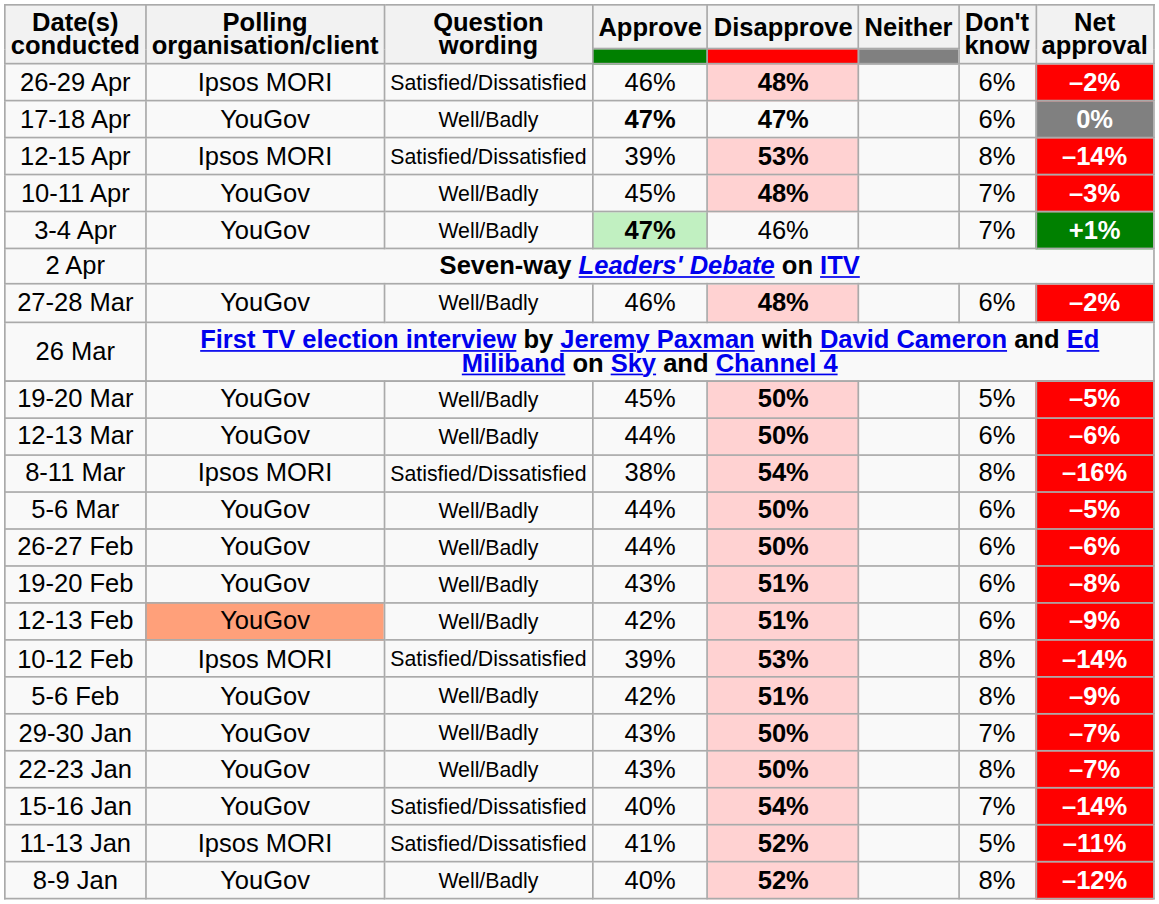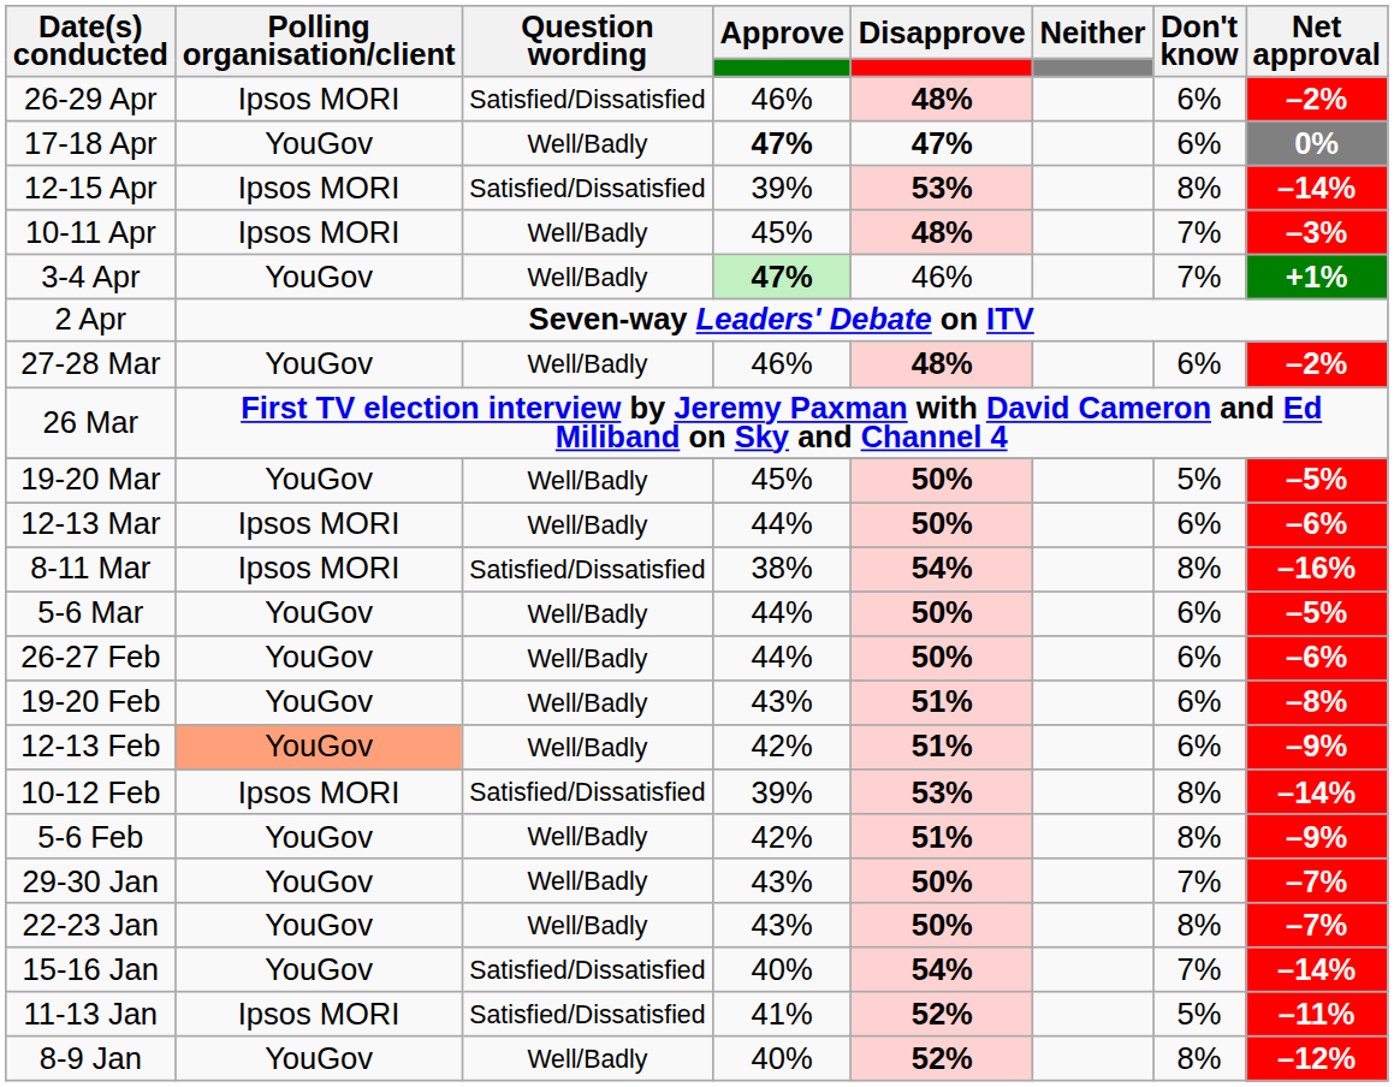 <table class="wikitable collapsible sortable" style="text-align:center;font-size:95%;line-height:14px;">
 <tr>
 <th style="width:125px;" rowspan="2">Date(s)<br>conducted</th>
 <th style="width:200px;" rowspan="2">Polling organisation/client</th>
 <th style="width:120px;" rowspan="2">Question<br>wording</th>
 <th class="unsortable" style="width:80px;">Approve</th>
 <th class="unsortable" style="width: 80px;">Disapprove</th>
 <th class="unsortable" style="width:80px;">Neither</th>
 <th class="unsortable" style="width:80px;" rowspan="2">Don't know</th>
 <th class="unsortable" style="width:20px;" rowspan="2">Net approval</th>
 </tr>
 <tr>
 <th class="unsortable" style="background:green;width:60px;"></th>
 <th class="unsortable" style="background:red;width:60px;"></th>
 <th class="unsortable" style="background:grey;width:60px;"></th>
 </tr>
 <tr>
 <td>26-29 Apr</td>
 <td>Ipsos MORI</td>
 <td><small>Satisfied/Dissatisfied</small></td>
 <td>46%</td>
 <td style="background:#FFD2D2"><strong>48%</strong></td>
 <td></td>
 <td>6%</td>
 <td style="background:red;color:white;"><strong>–2%</strong></td>
 </tr>
 <tr>
 <td>17-18 Apr</td>
 <td>YouGov</td>
 <td><small>Well/Badly</small></td>
 <td><strong>47%</strong></td>
 <td><strong>47%</strong></td>
 <td></td>
 <td>6%</td>
 <td style="background:grey;color:white;"><strong>0%</strong></td>
 </tr>
 <tr>
 <td>12-15 Apr</td>
 <td>Ipsos MORI</td>
 <td><small>Satisfied/Dissatisfied</small></td>
 <td>39%</td>
 <td style="background:#FFD2D2"><strong>53%</strong></td>
 <td></td>
 <td>8%</td>
 <td style="background:red;color:white;"><strong>–14%</strong></td>
 </tr>
 <tr>
 <td>10-11 Apr</td>
-<td>YouGov</td>
+<td>Ipsos MORI</td>
 <td><small>Well/Badly</small></td>
 <td>45%</td>
 <td style="background:#FFD2D2"><strong>48%</strong></td>
 <td></td>
 <td>7%</td>
 <td style="background:red;color:white;"><strong>–3%</strong></td>
 </tr>
 <tr>
 <td>3-4 Apr</td>
 <td>YouGov</td>
 <td><small>Well/Badly</small></td>
 <td style="background:#C1F0C1"><strong>47%</strong></td>
 <td>46%</td>
 <td></td>
 <td>7%</td>
 <td style="background:green;color:white;"><strong>+1%</strong></td>
 </tr>
 <tr>
 <td>2 Apr</td>
 <td colspan="7"><strong>Seven-way <em><a href='#'>Leaders' Debate</a></em> on <a href='#'>ITV</a></strong></td>
 </tr>
 <tr>
 <td>27-28 Mar</td>
 <td>YouGov</td>
 <td><small>Well/Badly</small></td>
 <td>46%</td>
 <td style="background:#FFD2D2"><strong>48%</strong></td>
 <td></td>
 <td>6%</td>
 <td style="background:red;color:white;"><strong>–2%</strong></td>
 </tr>
 <tr>
 <td>26 Mar</td>
 <td colspan="7"><strong><a href='#'>First TV election interview</a> by <a href='#'>Jeremy Paxman</a> with <a href='#'>David Cameron</a> and <a href='#'>Ed Miliband</a> on <a href='#'>Sky</a> and <a href='#'>Channel 4</a></strong></td>
 </tr>
 <tr>
 </tr>
 <tr>
 <td>19-20 Mar</td>
 <td>YouGov</td>
 <td><small>Well/Badly</small></td>
 <td>45%</td>
 <td style="background:#FFD2D2"><strong>50%</strong></td>
 <td></td>
 <td>5%</td>
 <td style="background:red;color:white;"><strong>–5%</strong></td>
 </tr>
 <tr>
 <td>12-13 Mar</td>
-<td>YouGov</td>
+<td>Ipsos MORI</td>
 <td><small>Well/Badly</small></td>
 <td>44%</td>
 <td style="background:#FFD2D2"><strong>50%</strong></td>
 <td></td>
 <td>6%</td>
 <td style="background:red;color:white;"><strong>–6%</strong></td>
 </tr>
 <tr>
 <td>8-11 Mar</td>
 <td>Ipsos MORI</td>
 <td><small>Satisfied/Dissatisfied</small></td>
 <td>38%</td>
 <td style="background:#FFD2D2"><strong>54%</strong></td>
 <td></td>
 <td>8%</td>
 <td style="background:red;color:white;"><strong>–16%</strong></td>
 </tr>
 <tr>
 <td>5-6 Mar</td>
 <td>YouGov</td>
 <td><small>Well/Badly</small></td>
 <td>44%</td>
 <td style="background:#FFD2D2"><strong>50%</strong></td>
 <td></td>
 <td>6%</td>
 <td style="background:red;color:white;"><strong>–5%</strong></td>
 </tr>
 <tr>
 <td>26-27 Feb</td>
 <td>YouGov</td>
 <td><small>Well/Badly</small></td>
 <td>44%</td>
 <td style="background:#FFD2D2"><strong>50%</strong></td>
 <td></td>
 <td>6%</td>
 <td style="background:red;color:white;"><strong>–6%</strong></td>
 </tr>
 <tr>
 <td>19-20 Feb</td>
 <td>YouGov</td>
 <td><small>Well/Badly</small></td>
 <td>43%</td>
 <td style="background:#FFD2D2"><strong>51%</strong></td>
 <td></td>
 <td>6%</td>
 <td style="background:red;color:white;"><strong>–8%</strong></td>
 </tr>
 <tr>
 <td>12-13 Feb</td>
 <td style="background: lightsalmon;">YouGov</td>
 <td><small>Well/Badly</small></td>
 <td>42%</td>
 <td style="background:#FFD2D2"><strong>51%</strong></td>
 <td></td>
 <td>6%</td>
 <td style="background:red;color:white;"><strong>–9%</strong></td>
 </tr>
 <tr>
 <td>10-12 Feb</td>
 <td>Ipsos MORI</td>
 <td><small>Satisfied/Dissatisfied</small></td>
 <td>39%</td>
 <td style="background:#FFD2D2"><strong>53%</strong></td>
 <td></td>
 <td>8%</td>
 <td style="background:red;color:white;"><strong>–14%</strong></td>
 </tr>
 <tr>
 <td>5-6 Feb</td>
 <td>YouGov</td>
 <td><small>Well/Badly</small></td>
 <td>42%</td>
 <td style="background:#FFD2D2"><strong>51%</strong></td>
 <td></td>
 <td>8%</td>
 <td style="background:red;color:white;"><strong>–9%</strong></td>
 </tr>
 <tr>
 <td>29-30 Jan</td>
 <td>YouGov</td>
 <td><small>Well/Badly</small></td>
 <td>43%</td>
 <td style="background:#FFD2D2"><strong>50%</strong></td>
 <td></td>
 <td>7%</td>
 <td style="background:red;color:white;"><strong>–7%</strong></td>
 </tr>
 <tr>
 <td>22-23 Jan</td>
 <td>YouGov</td>
 <td><small>Well/Badly</small></td>
 <td>43%</td>
 <td style="background:#FFD2D2"><strong>50%</strong></td>
 <td></td>
 <td>8%</td>
 <td style="background:red;color:white;"><strong>–7%</strong></td>
 </tr>
 <tr>
 <td>15-16 Jan</td>
 <td>YouGov</td>
 <td><small>Satisfied/Dissatisfied</small></td>
 <td>40%</td>
 <td style="background:#FFD2D2"><strong>54%</strong></td>
 <td></td>
 <td>7%</td>
 <td style="background:red;color:white;"><strong>–14%</strong></td>
 </tr>
 <tr>
 <td>11-13 Jan</td>
 <td>Ipsos MORI</td>
 <td><small>Satisfied/Dissatisfied</small></td>
 <td>41%</td>
 <td style="background:#FFD2D2"><strong>52%</strong></td>
 <td></td>
 <td>5%</td>
 <td style="background:red;color:white;"><strong>–11%</strong></td>
 </tr>
 <tr>
 <td>8-9 Jan</td>
 <td>YouGov</td>
 <td><small>Well/Badly</small></td>
 <td>40%</td>
 <td style="background:#FFD2D2"><strong>52%</strong></td>
 <td></td>
 <td>8%</td>
 <td style="background:red;color:white;"><strong>–12%</strong></td>
 </tr>
 </table>
